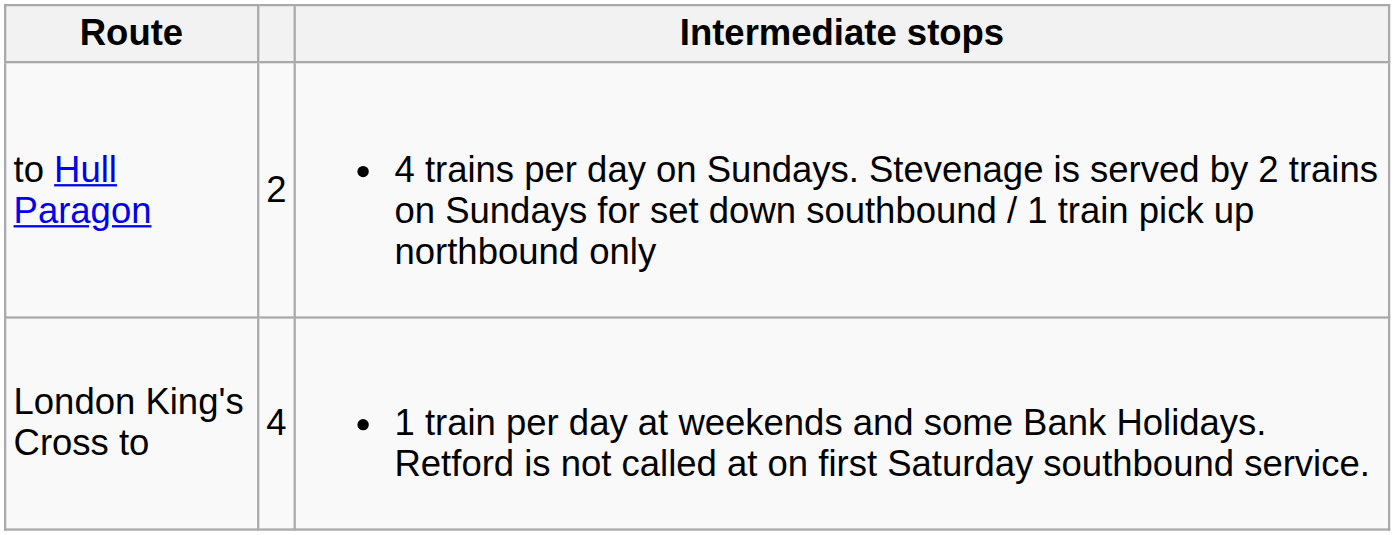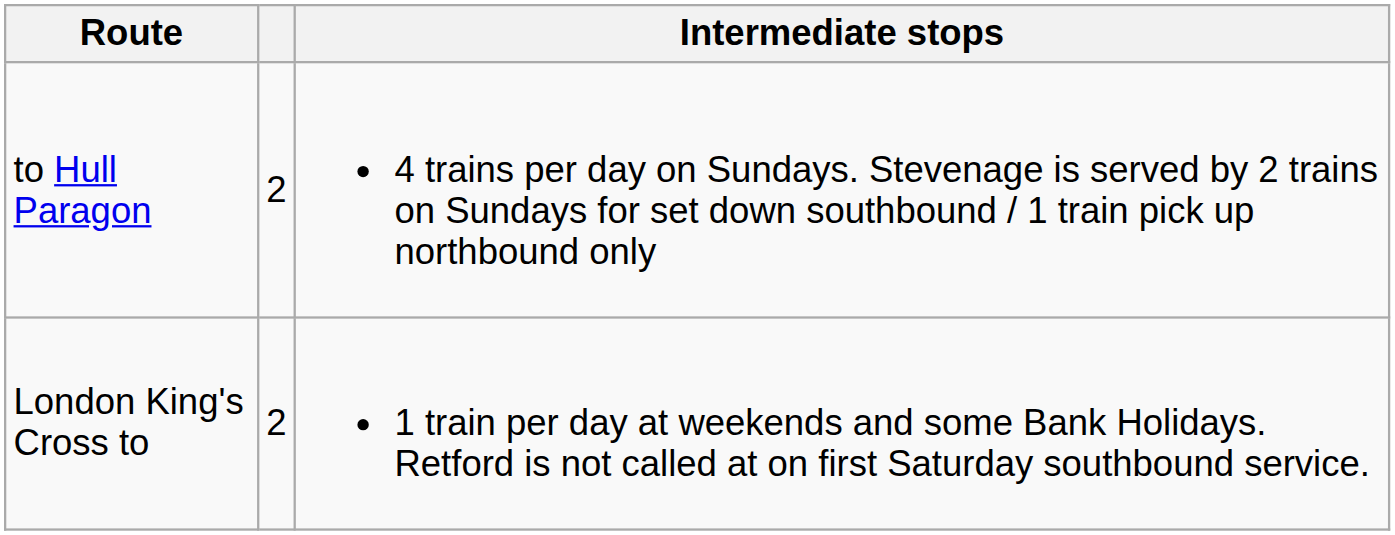 <table class="wikitable">
 <tr>
 <th>Route</th>
 <th></th>
 <th>Intermediate stops</th>
 </tr>
 <tr>
 <td> to <a href='#'>Hull Paragon</a></td>
 <td>2</td>
 <td><br><ul><li>4 trains per day on Sundays. Stevenage is served by 2 trains on Sundays for set down southbound / 1 train pick up northbound only</li></ul></td>
 </tr>
 <tr>
 <td>London King's Cross to </td>
-<td>4</td>
+<td>2</td>
 <td><br><ul><li>1 train per day at weekends and some Bank Holidays. Retford is not called at on first Saturday southbound service.</li></ul></td>
 </tr>
 </table>
